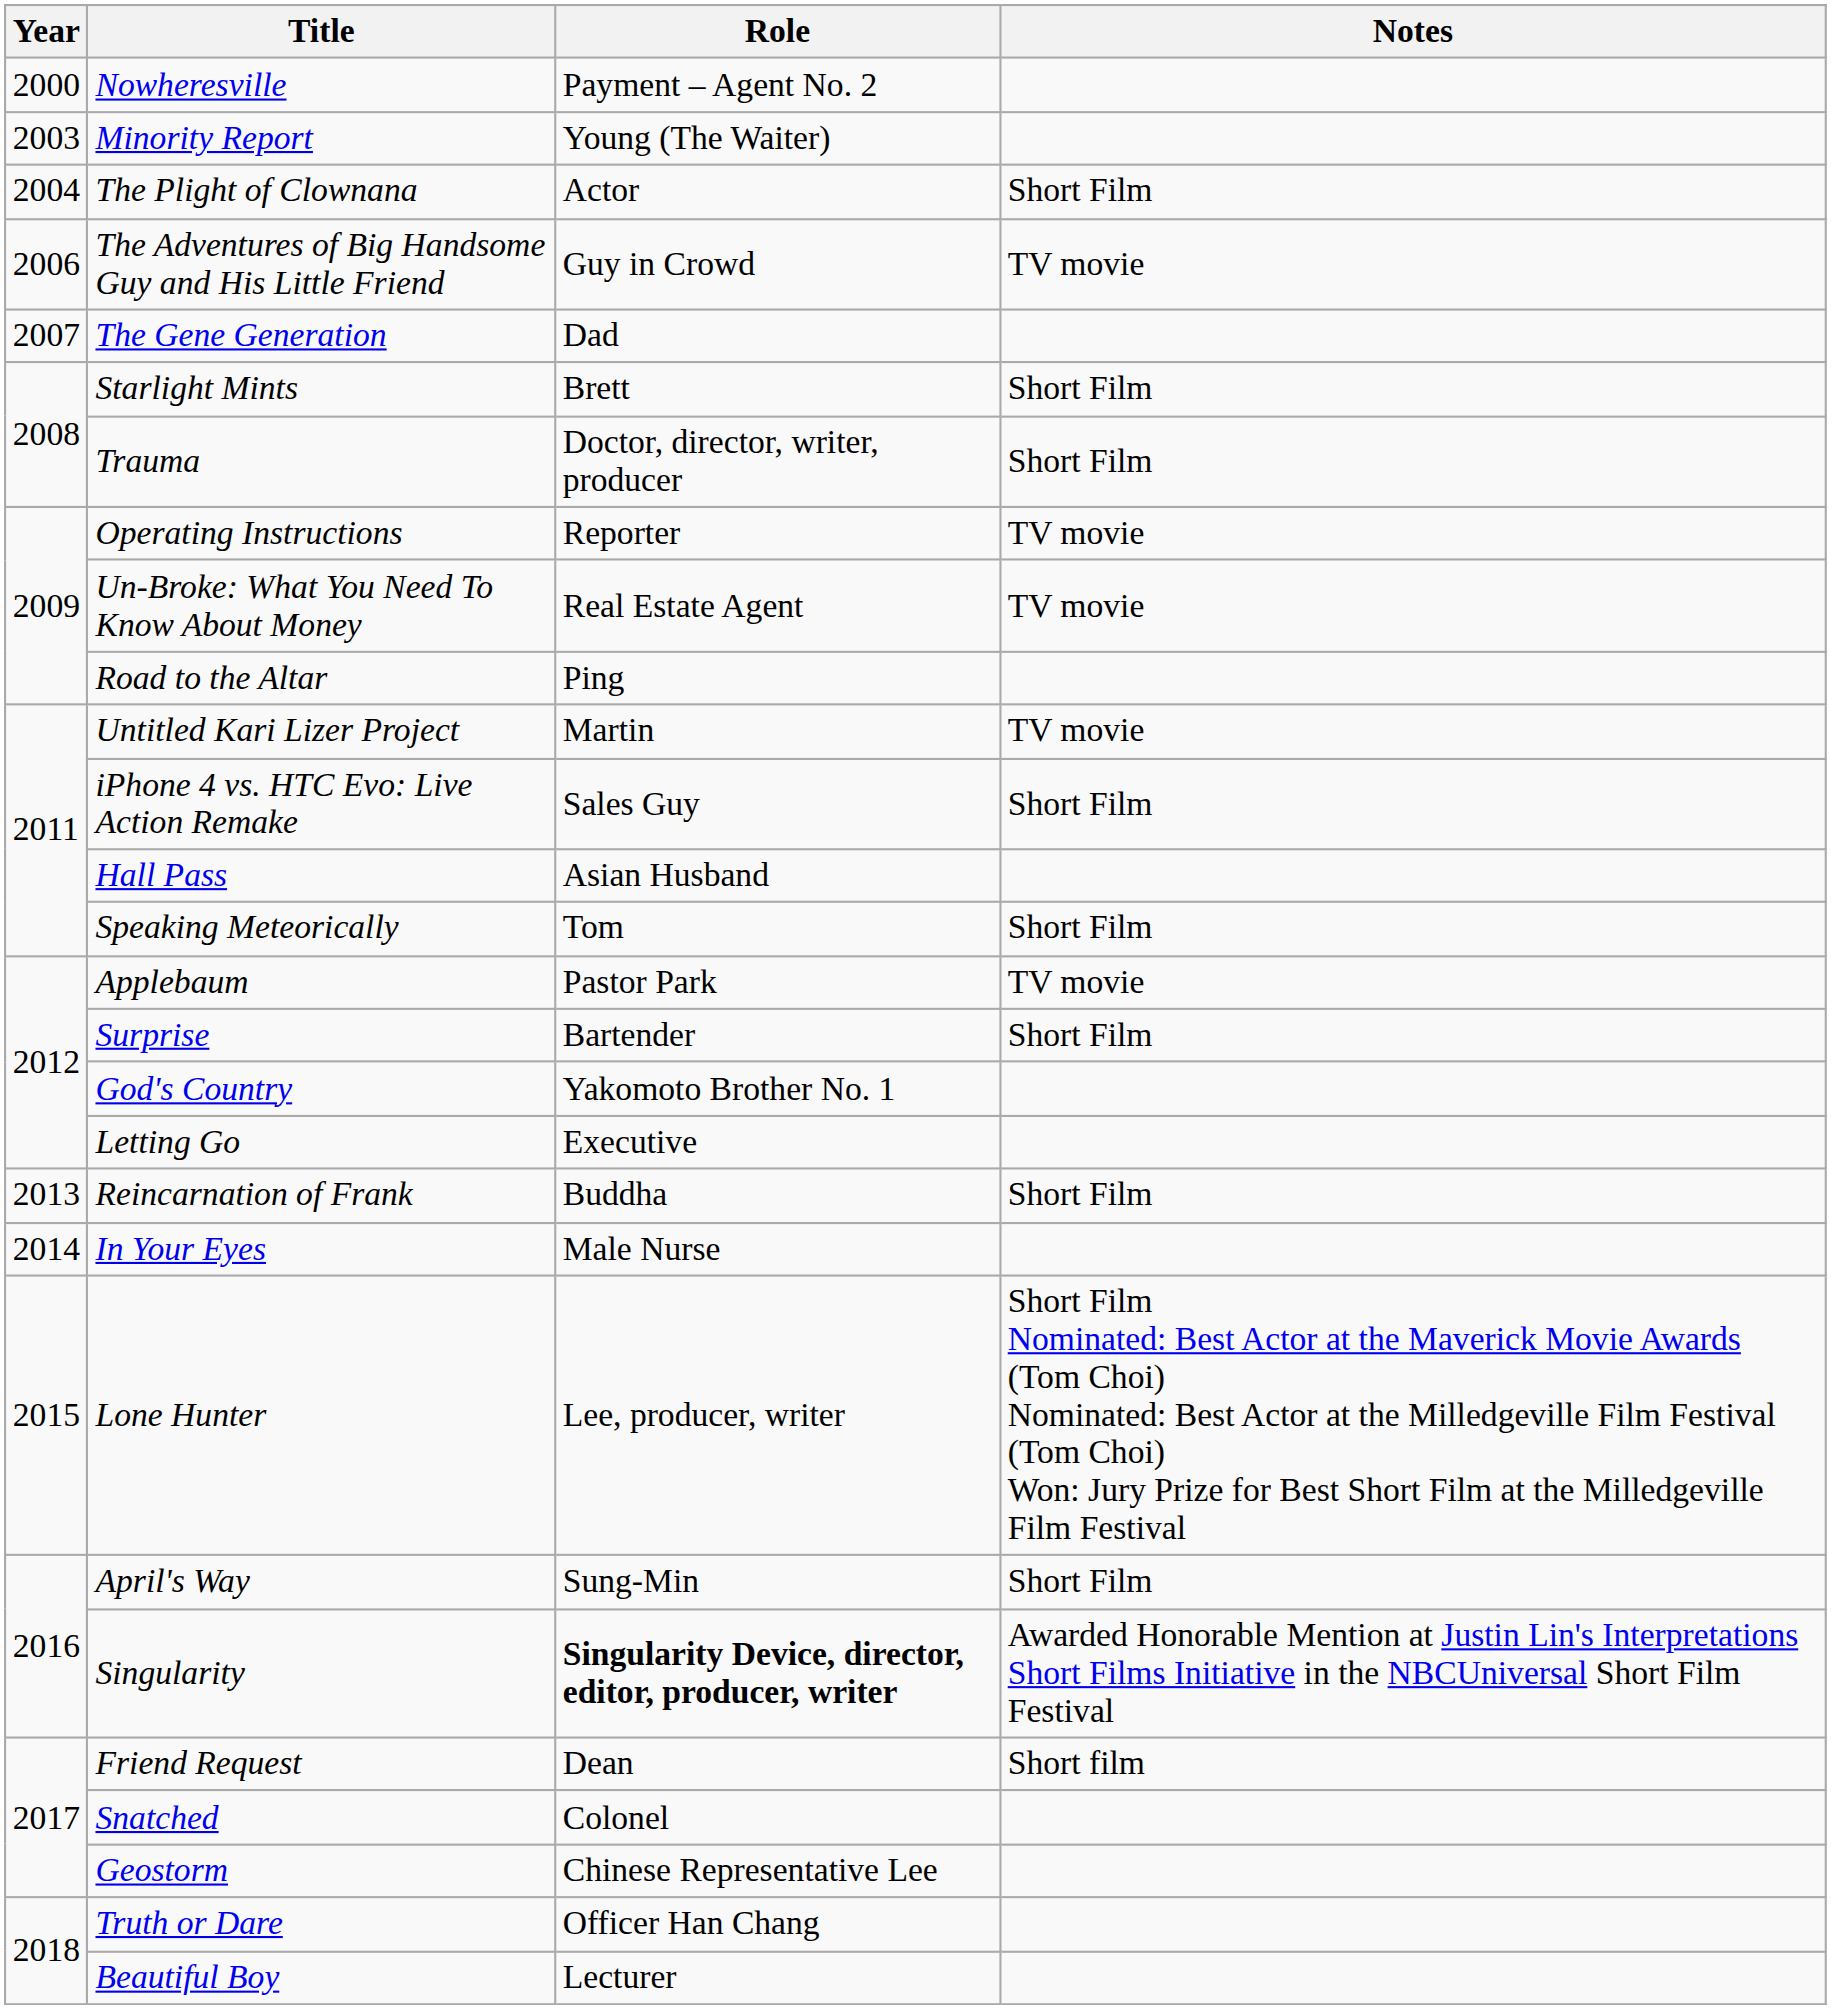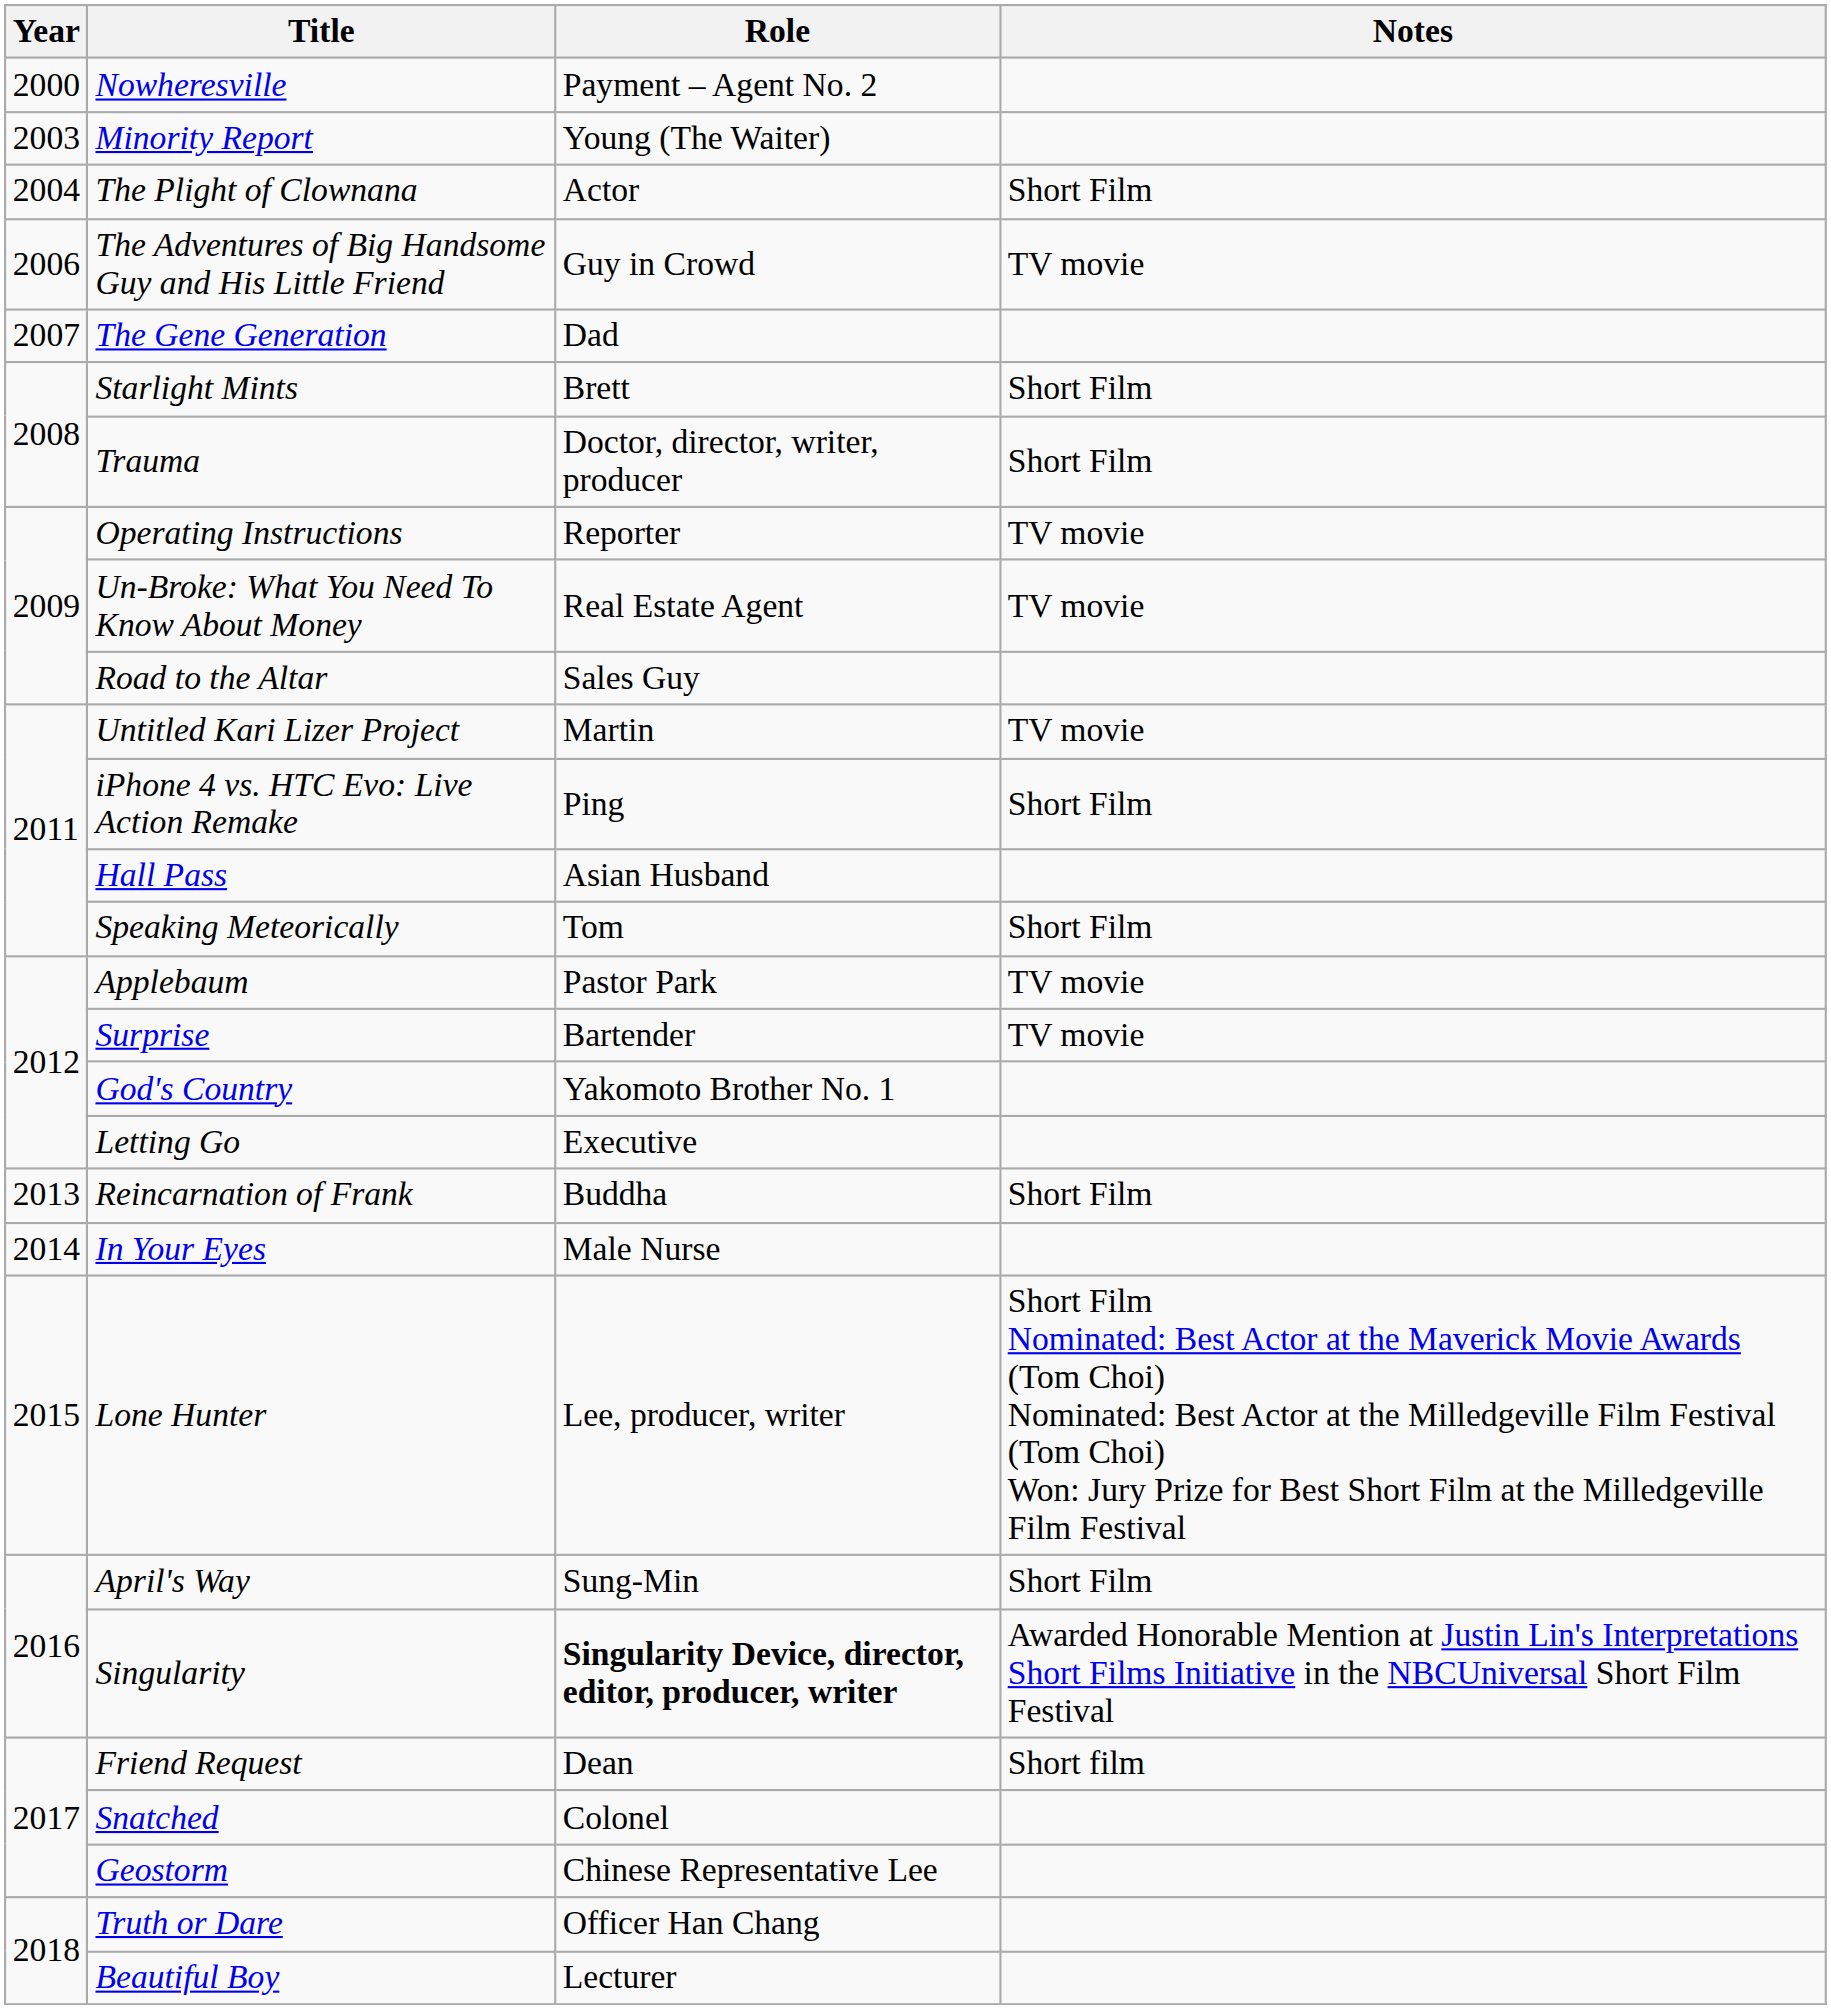 <table class="wikitable">
 <tr>
 <th>Year</th>
 <th>Title</th>
 <th>Role</th>
 <th>Notes</th>
 </tr>
 <tr>
 <td>2000</td>
 <td><em><a href='#'>Nowheresville</a></em></td>
 <td>Payment – Agent No. 2</td>
 <td></td>
 </tr>
 <tr>
 <td>2003</td>
 <td><a href='#'><em>Minority Report</em></a></td>
 <td>Young (The Waiter)</td>
 <td></td>
 </tr>
 <tr>
 <td>2004</td>
 <td><em>The Plight of Clownana</em></td>
 <td>Actor</td>
 <td>Short Film</td>
 </tr>
 <tr>
 <td>2006</td>
 <td><em>The Adventures of Big Handsome Guy and His Little Friend</em></td>
 <td>Guy in Crowd</td>
 <td>TV movie</td>
 </tr>
 <tr>
 <td>2007</td>
 <td><em><a href='#'>The Gene Generation</a></em></td>
 <td>Dad</td>
 <td></td>
 </tr>
 <tr>
 <td rowspan="2">2008</td>
 <td><em>Starlight Mints</em></td>
 <td>Brett</td>
 <td>Short Film</td>
 </tr>
 <tr>
 <td><em>Trauma</em></td>
 <td>Doctor, director, writer, producer</td>
 <td>Short Film</td>
 </tr>
 <tr>
 <td rowspan="3">2009</td>
 <td><em>Operating Instructions</em></td>
 <td>Reporter</td>
 <td>TV movie</td>
 </tr>
 <tr>
 <td><em>Un-Broke: What You Need To Know About Money</em></td>
 <td>Real Estate Agent</td>
 <td>TV movie</td>
 </tr>
 <tr>
 <td><em>Road to the Altar</em></td>
-<td>Ping</td>
+<td>Sales Guy</td>
 <td></td>
 </tr>
 <tr>
 <td rowspan="4">2011</td>
 <td><em>Untitled Kari Lizer Project</em></td>
 <td>Martin</td>
 <td>TV movie</td>
 </tr>
 <tr>
 <td><em>iPhone 4 vs. HTC Evo: Live Action Remake</em></td>
-<td>Sales Guy</td>
+<td>Ping</td>
 <td>Short Film</td>
 </tr>
 <tr>
 <td><em><a href='#'>Hall Pass</a></em></td>
 <td>Asian Husband</td>
 <td></td>
 </tr>
 <tr>
 <td><em>Speaking Meteorically</em></td>
 <td>Tom</td>
 <td>Short Film</td>
 </tr>
 <tr>
 <td rowspan="4">2012</td>
 <td><em>Applebaum</em></td>
 <td>Pastor Park</td>
 <td>TV movie</td>
 </tr>
 <tr>
 <td><a href='#'><em>Surprise</em></a></td>
 <td>Bartender</td>
-<td>Short Film</td>
+<td>TV movie</td>
 </tr>
 <tr>
 <td><a href='#'><em>God's Country</em></a></td>
 <td>Yakomoto Brother No. 1</td>
 <td></td>
 </tr>
 <tr>
 <td><em>Letting Go</em></td>
 <td>Executive</td>
 <td></td>
 </tr>
 <tr>
 <td>2013</td>
 <td><em>Reincarnation of Frank</em></td>
 <td>Buddha</td>
 <td>Short Film</td>
 </tr>
 <tr>
 <td>2014</td>
 <td><a href='#'><em>In Your Eyes</em></a></td>
 <td>Male Nurse</td>
 <td></td>
 </tr>
 <tr>
 <td>2015</td>
 <td><em>Lone Hunter</em></td>
 <td>Lee, producer, writer</td>
 <td>Short Film<br><a href='#'>Nominated: Best Actor at the Maverick Movie Awards</a> (Tom Choi)<br>Nominated: Best Actor at the Milledgeville Film Festival (Tom Choi)<br>Won: Jury Prize for Best Short Film at the Milledgeville Film Festival</td>
 </tr>
 <tr>
 <td rowspan="2">2016</td>
 <td><em>April's Way</em></td>
 <td>Sung-Min</td>
 <td>Short Film</td>
 </tr>
 <tr>
 <td><em>Singularity</em></td>
 <td><strong>Singularity Device, director, editor, producer, writer</strong></td>
 <td>Awarded Honorable Mention at <a href='#'>Justin Lin's Interpretations Short Films Initiative</a> in the <a href='#'>NBCUniversal</a> Short Film Festival</td>
 </tr>
 <tr>
 <td rowspan="3">2017</td>
 <td><em>Friend Request</em></td>
 <td>Dean</td>
 <td>Short film</td>
 </tr>
 <tr>
 <td><a href='#'><em>Snatched</em></a></td>
 <td>Colonel</td>
 <td></td>
 </tr>
 <tr>
 <td><em><a href='#'>Geostorm</a></em></td>
 <td>Chinese Representative Lee</td>
 <td></td>
 </tr>
 <tr>
 <td rowspan="2">2018</td>
 <td><em><a href='#'>Truth or Dare</a></em></td>
 <td>Officer Han Chang</td>
 <td></td>
 </tr>
 <tr>
 <td><em><a href='#'>Beautiful Boy</a></em></td>
 <td>Lecturer</td>
 <td></td>
 </tr>
 </table>
